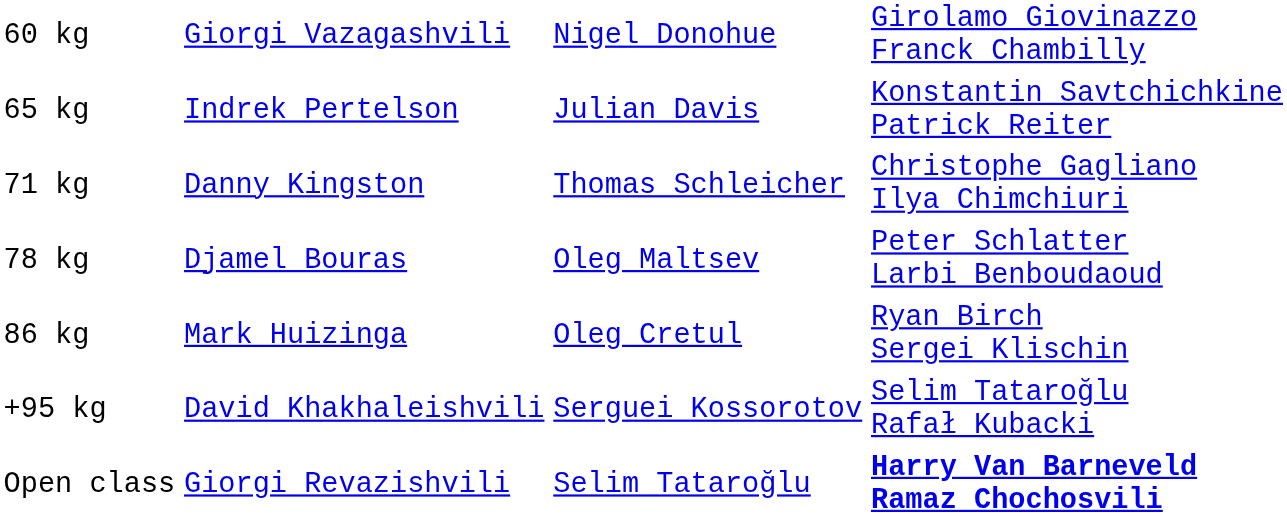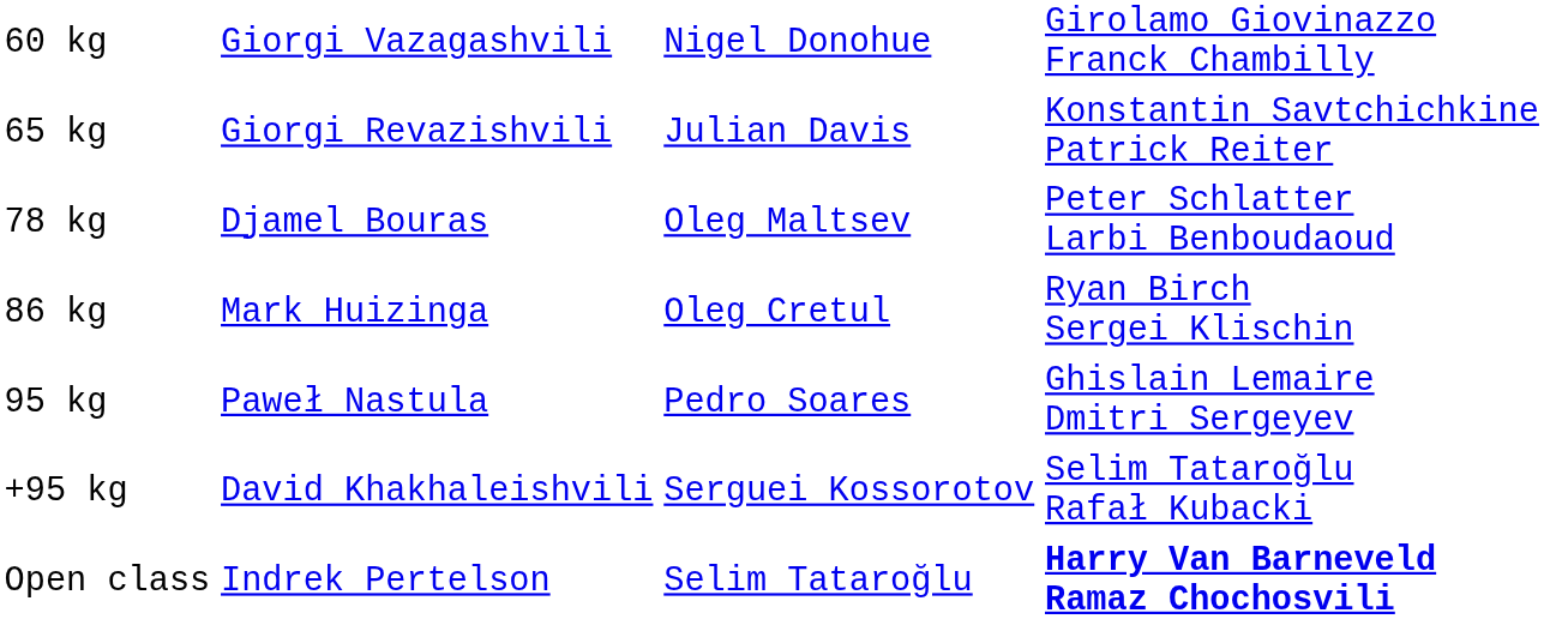 <table>
 <tr>
 <td>60 kg</td>
 <td> <a href='#'>Giorgi Vazagashvili</a></td>
 <td> <a href='#'>Nigel Donohue</a></td>
 <td> <a href='#'>Girolamo Giovinazzo</a> <br>  <a href='#'>Franck Chambilly</a></td>
 </tr>
 <tr>
 <td>65 kg</td>
-<td> <a href='#'>Indrek Pertelson</a></td>
+<td> <a href='#'>Giorgi Revazishvili</a></td>
 <td> <a href='#'>Julian Davis</a></td>
 <td> <a href='#'>Konstantin Savtchichkine</a> <br>  <a href='#'>Patrick Reiter</a></td>
-</tr>
-<tr>
-<td>71 kg</td>
-<td> <a href='#'>Danny Kingston</a></td>
-<td> <a href='#'>Thomas Schleicher</a></td>
-<td> <a href='#'>Christophe Gagliano</a> <br>  <a href='#'>Ilya Chimchiuri</a></td>
 </tr>
 <tr>
 <td>78 kg</td>
 <td> <a href='#'>Djamel Bouras</a></td>
 <td> <a href='#'>Oleg Maltsev</a></td>
 <td> <a href='#'>Peter Schlatter</a> <br>  <a href='#'>Larbi Benboudaoud</a></td>
 </tr>
 <tr>
 <td>86 kg</td>
 <td> <a href='#'>Mark Huizinga</a></td>
 <td> <a href='#'>Oleg Cretul</a></td>
 <td> <a href='#'>Ryan Birch</a> <br>  <a href='#'>Sergei Klischin</a></td>
 </tr>
 <tr>
+<td>95 kg</td>
+<td> <a href='#'>Paweł Nastula</a></td>
+<td> <a href='#'>Pedro Soares</a></td>
+<td> <a href='#'>Ghislain Lemaire</a> <br>  <a href='#'>Dmitri Sergeyev</a></td>
+</tr>
+<tr>
 <td>+95 kg</td>
 <td> <a href='#'>David Khakhaleishvili</a></td>
 <td> <a href='#'>Serguei Kossorotov</a></td>
 <td> <a href='#'>Selim Tataroğlu</a> <br>  <a href='#'>Rafał Kubacki</a></td>
 </tr>
 <tr>
 <td>Open class</td>
-<td> <a href='#'>Giorgi Revazishvili</a></td>
+<td> <a href='#'>Indrek Pertelson</a></td>
 <td> <a href='#'>Selim Tataroğlu</a></td>
 <td><strong> <a href='#'>Harry Van Barneveld</a> <br>  <a href='#'>Ramaz Chochosvili</a></strong></td>
 </tr>
 </table>
